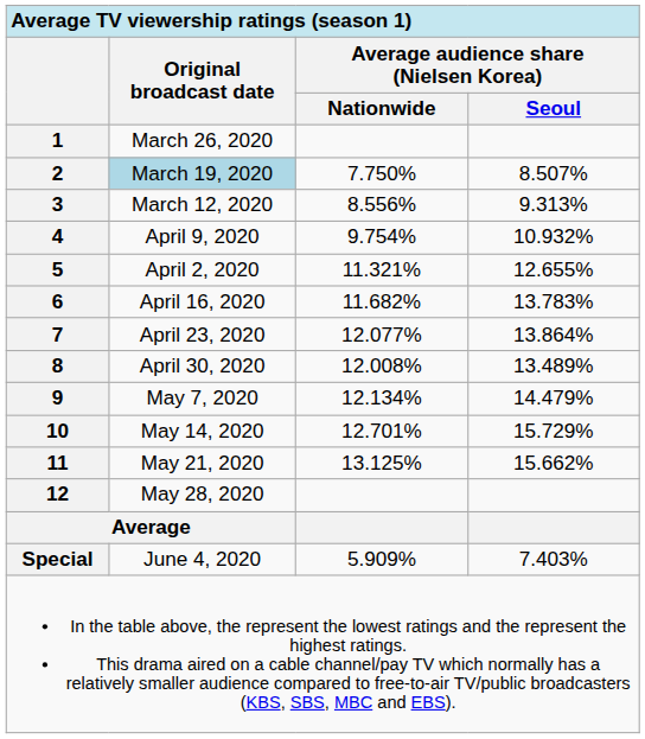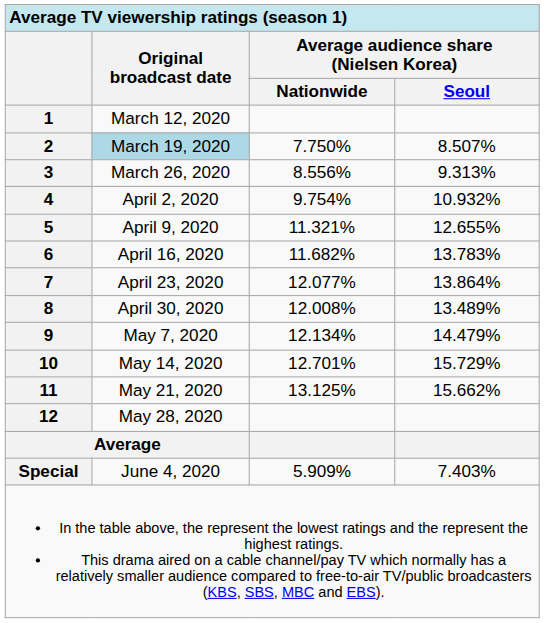 <table role="presentation" class="wikitable mw-collapsible mw-collapsed innercollapse" style="text-align:center; max-width:500px; margin-left: auto; margin-right: auto; border: none;">
 <tr>
 <th colspan="6" style="background:#C4E7F0; text-align:left">Average TV viewership ratings (season 1)</th>
 </tr>
 <tr>
 <th rowspan="2"></th>
 <th rowspan="2">Original broadcast date</th>
 <th colspan="2">Average audience share<br>(Nielsen Korea)</th>
 </tr>
 <tr>
 <th scope="col" style="width:8em">Nationwide</th>
 <th scope="col" style="width:8em"><a href='#'>Seoul</a></th>
 </tr>
 <tr>
 <th>1</th>
-<td>March 26, 2020</td>
+<td>March 12, 2020</td>
 <td> </td>
 <td> </td>
 </tr>
 <tr>
 <th>2</th>
 <td style="background: lightblue;">March 19, 2020</td>
 <td>7.750% </td>
 <td>8.507% </td>
 </tr>
 <tr>
 <th>3</th>
-<td>March 12, 2020</td>
+<td>March 26, 2020</td>
 <td>8.556% </td>
 <td>9.313% </td>
 </tr>
 <tr>
 <th>4</th>
-<td>April 9, 2020</td>
+<td>April 2, 2020</td>
 <td>9.754% </td>
 <td>10.932% </td>
 </tr>
 <tr>
 <th>5</th>
-<td>April 2, 2020</td>
+<td>April 9, 2020</td>
 <td>11.321% </td>
 <td>12.655% </td>
 </tr>
 <tr>
 <th>6</th>
 <td>April 16, 2020</td>
 <td>11.682% </td>
 <td>13.783% </td>
 </tr>
 <tr>
 <th>7</th>
 <td>April 23, 2020</td>
 <td>12.077% </td>
 <td>13.864% </td>
 </tr>
 <tr>
 <th>8</th>
 <td>April 30, 2020</td>
 <td>12.008% </td>
 <td>13.489% </td>
 </tr>
 <tr>
 <th>9</th>
 <td>May 7, 2020</td>
 <td>12.134% </td>
 <td>14.479% </td>
 </tr>
 <tr>
 <th>10</th>
 <td>May 14, 2020</td>
 <td>12.701% </td>
 <td>15.729% </td>
 </tr>
 <tr>
 <th>11</th>
 <td>May 21, 2020</td>
 <td>13.125% </td>
 <td>15.662% </td>
 </tr>
 <tr>
 <th>12</th>
 <td>May 28, 2020</td>
 <td> </td>
 <td> </td>
 </tr>
 <tr>
 <th colspan="2">Average</th>
 <th></th>
 <th></th>
 </tr>
 <tr>
 <th>Special</th>
 <td>June 4, 2020</td>
 <td>5.909% </td>
 <td>7.403% </td>
 </tr>
 <tr>
 <td colspan="4" style="font-size:85%"><br><ul><li>In the table above, the  represent the lowest ratings and the  represent the highest ratings.</li><li>This drama aired on a cable channel/pay TV which normally has a relatively smaller audience compared to free-to-air TV/public broadcasters (<a href='#'>KBS</a>, <a href='#'>SBS</a>, <a href='#'>MBC</a> and <a href='#'>EBS</a>).</li></ul></td>
 </tr>
 </table>
